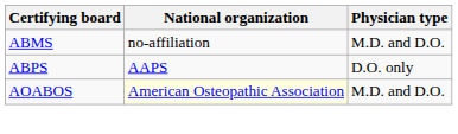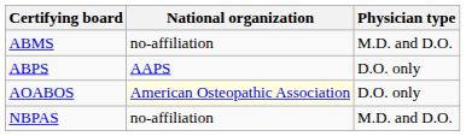 <table class="wikitable">
 <tr>
 <th>Certifying board</th>
 <th>National organization</th>
 <th>Physician type</th>
 </tr>
 <tr>
 <td><a href='#'>ABMS</a></td>
 <td>no-affiliation</td>
 <td>M.D. and D.O.</td>
 </tr>
 <tr>
 <td><a href='#'>ABPS</a></td>
 <td><a href='#'>AAPS</a></td>
 <td>D.O. only</td>
 </tr>
 <tr>
 <td><a href='#'>AOABOS</a></td>
 <td style="background: lightyellow;"><a href='#'>American Osteopathic Association</a></td>
+<td>D.O. only</td>
+</tr>
+<tr>
+<td><a href='#'>NBPAS</a></td>
+<td>no-affiliation</td>
 <td>M.D. and D.O.</td>
 </tr>
 </table>
